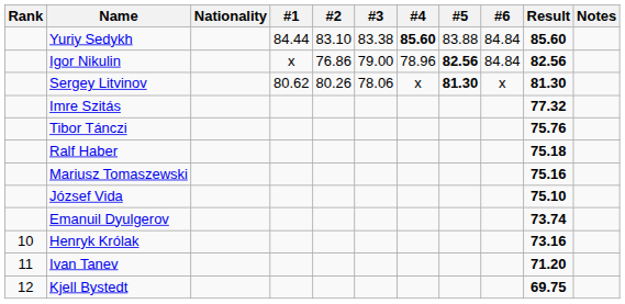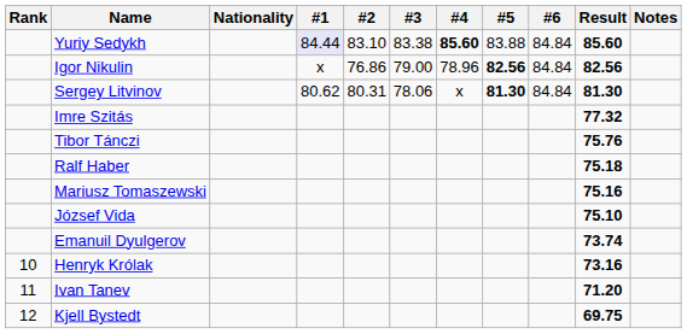 <table class="wikitable sortable" style="text-align:center">
 <tr>
 <th>Rank</th>
 <th>Name</th>
 <th>Nationality</th>
 <th>#1</th>
 <th>#2</th>
 <th>#3</th>
 <th>#4</th>
 <th>#5</th>
 <th>#6</th>
 <th>Result</th>
 <th>Notes</th>
 </tr>
 <tr>
 <td></td>
 <td align="left"><a href='#'>Yuriy Sedykh</a></td>
 <td align=left></td>
-<td>84.44</td>
+<td style="background: lavender;">84.44</td>
 <td>83.10</td>
 <td>83.38</td>
 <td><strong>85.60</strong></td>
 <td>83.88</td>
 <td>84.84</td>
 <td><strong>85.60</strong></td>
 <td></td>
 </tr>
 <tr>
 <td></td>
 <td align="left"><a href='#'>Igor Nikulin</a></td>
 <td align=left></td>
 <td>x</td>
 <td>76.86</td>
 <td>79.00</td>
 <td>78.96</td>
 <td><strong>82.56</strong></td>
 <td>84.84</td>
 <td><strong>82.56</strong></td>
 <td></td>
 </tr>
 <tr>
 <td></td>
 <td align="left"><a href='#'>Sergey Litvinov</a></td>
 <td align=left></td>
 <td>80.62</td>
-<td>80.26</td>
+<td>80.31</td>
 <td>78.06</td>
 <td>x</td>
 <td><strong>81.30</strong></td>
-<td>x</td>
+<td>84.84</td>
 <td><strong>81.30</strong></td>
 <td></td>
 </tr>
 <tr>
 <td></td>
 <td align="left"><a href='#'>Imre Szitás</a></td>
 <td align=left></td>
 <td></td>
 <td></td>
 <td></td>
 <td></td>
 <td></td>
 <td></td>
 <td><strong>77.32</strong></td>
 <td></td>
 </tr>
 <tr>
 <td></td>
 <td align="left"><a href='#'>Tibor Tánczi</a></td>
 <td align=left></td>
 <td></td>
 <td></td>
 <td></td>
 <td></td>
 <td></td>
 <td></td>
 <td><strong>75.76</strong></td>
 <td></td>
 </tr>
 <tr>
 <td></td>
 <td align="left"><a href='#'>Ralf Haber</a></td>
 <td align=left></td>
 <td></td>
 <td></td>
 <td></td>
 <td></td>
 <td></td>
 <td></td>
 <td><strong>75.18</strong></td>
 <td></td>
 </tr>
 <tr>
 <td></td>
 <td align="left"><a href='#'>Mariusz Tomaszewski</a></td>
 <td align=left></td>
 <td></td>
 <td></td>
 <td></td>
 <td></td>
 <td></td>
 <td></td>
 <td><strong>75.16</strong></td>
 <td></td>
 </tr>
 <tr>
 <td></td>
 <td align="left"><a href='#'>József Vida</a></td>
 <td align=left></td>
 <td></td>
 <td></td>
 <td></td>
 <td></td>
 <td></td>
 <td></td>
 <td><strong>75.10</strong></td>
 <td></td>
 </tr>
 <tr>
 <td></td>
 <td align="left"><a href='#'>Emanuil Dyulgerov</a></td>
 <td align=left></td>
 <td></td>
 <td></td>
 <td></td>
 <td></td>
 <td></td>
 <td></td>
 <td><strong>73.74</strong></td>
 <td></td>
 </tr>
 <tr>
 <td>10</td>
 <td align="left"><a href='#'>Henryk Królak</a></td>
 <td align=left></td>
 <td></td>
 <td></td>
 <td></td>
 <td></td>
 <td></td>
 <td></td>
 <td><strong>73.16</strong></td>
 <td></td>
 </tr>
 <tr>
 <td>11</td>
 <td align="left"><a href='#'>Ivan Tanev</a></td>
 <td align=left></td>
 <td></td>
 <td></td>
 <td></td>
 <td></td>
 <td></td>
 <td></td>
 <td><strong>71.20</strong></td>
 <td></td>
 </tr>
 <tr>
 <td>12</td>
 <td align="left"><a href='#'>Kjell Bystedt</a></td>
 <td align=left></td>
 <td></td>
 <td></td>
 <td></td>
 <td></td>
 <td></td>
 <td></td>
 <td><strong>69.75</strong></td>
 <td></td>
 </tr>
 </table>
